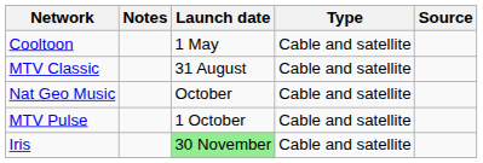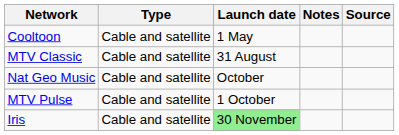 <table class="wikitable sortable">
 <tr>
 <th>Network</th>
+<th>Type</th>
+<th>Launch date</th>
 <th>Notes</th>
-<th>Launch date</th>
-<th>Type</th>
 <th>Source</th>
 </tr>
 <tr>
 <td><a href='#'>Cooltoon</a></td>
+<td>Cable and satellite</td>
+<td>1 May</td>
 <td></td>
-<td>1 May</td>
-<td>Cable and satellite</td>
 <td></td>
 </tr>
 <tr>
 <td><a href='#'>MTV Classic</a></td>
+<td>Cable and satellite</td>
+<td>31 August</td>
 <td></td>
-<td>31 August</td>
-<td>Cable and satellite</td>
 <td></td>
 </tr>
 <tr>
 <td><a href='#'>Nat Geo Music</a></td>
+<td>Cable and satellite</td>
+<td>October</td>
 <td></td>
-<td>October</td>
-<td>Cable and satellite</td>
 <td></td>
 </tr>
 <tr>
 <td><a href='#'>MTV Pulse</a></td>
+<td>Cable and satellite</td>
+<td>1 October</td>
 <td></td>
-<td>1 October</td>
-<td>Cable and satellite</td>
 <td></td>
 </tr>
 <tr>
 <td><a href='#'>Iris</a></td>
+<td>Cable and satellite</td>
+<td style="background: lightgreen;">30 November</td>
 <td></td>
-<td style="background: lightgreen;">30 November</td>
-<td>Cable and satellite</td>
 <td></td>
 </tr>
 </table>
